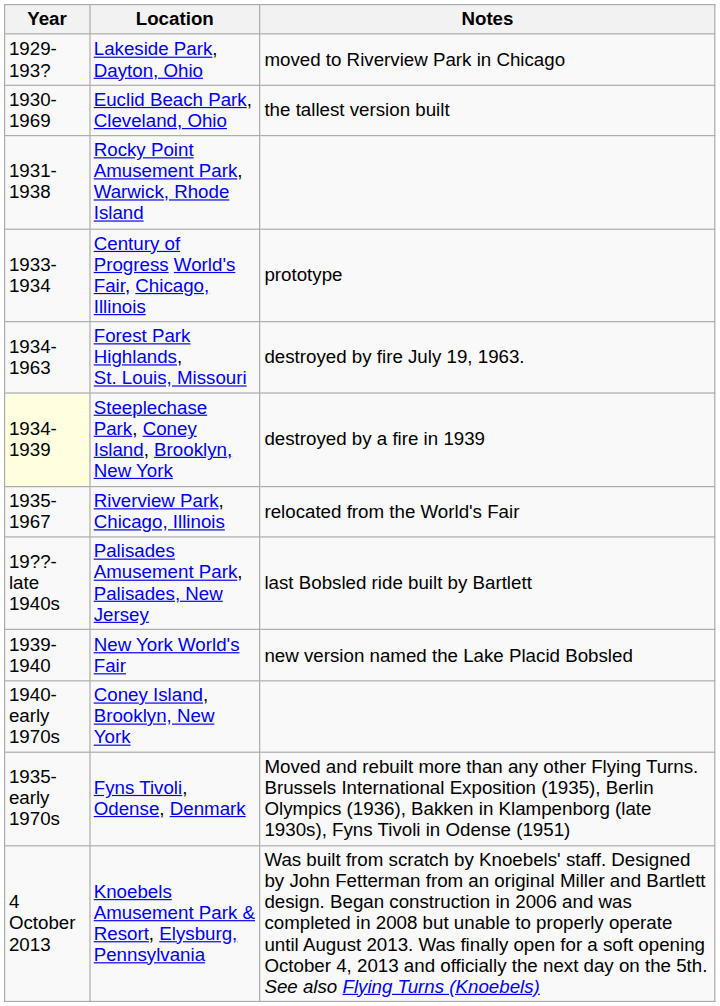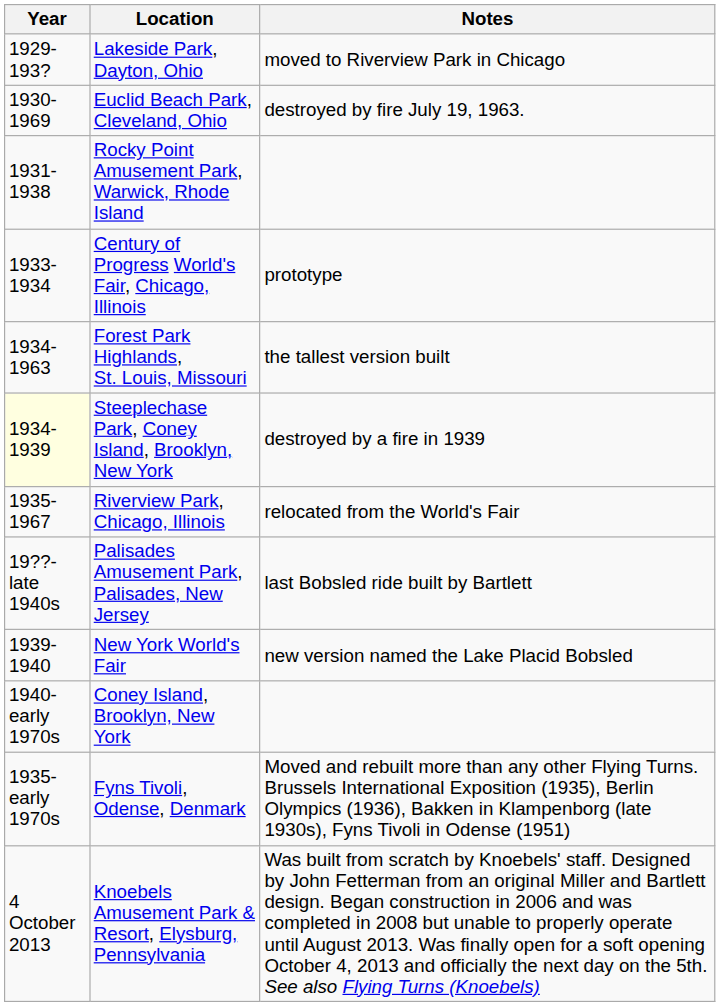 <table class=wikitable>
 <tr>
 <th>Year</th>
 <th>Location</th>
 <th>Notes</th>
 </tr>
 <tr>
 <td>1929-193?</td>
 <td><a href='#'>Lakeside Park</a>, <a href='#'>Dayton, Ohio</a></td>
 <td>moved to Riverview Park in Chicago</td>
 </tr>
 <tr>
 <td>1930-1969</td>
 <td><a href='#'>Euclid Beach Park</a>, <a href='#'>Cleveland, Ohio</a></td>
-<td>the tallest version built</td>
+<td>destroyed by fire July 19, 1963.</td>
 </tr>
 <tr>
 <td>1931-1938</td>
 <td><a href='#'>Rocky Point Amusement Park</a>, <a href='#'>Warwick, Rhode Island</a></td>
 </tr>
 <tr>
 <td>1933-1934</td>
 <td><a href='#'>Century of Progress</a> <a href='#'>World's Fair</a>, <a href='#'>Chicago, Illinois</a></td>
 <td>prototype</td>
 </tr>
 <tr>
 <td>1934-1963</td>
 <td><a href='#'>Forest Park Highlands</a>,<br><a href='#'>St. Louis, Missouri</a></td>
-<td>destroyed by fire July 19, 1963.</td>
+<td>the tallest version built</td>
 </tr>
 <tr>
 <td style="background: lightyellow;">1934-1939</td>
 <td><a href='#'>Steeplechase Park</a>, <a href='#'>Coney Island</a>, <a href='#'>Brooklyn, New York</a></td>
 <td>destroyed by a fire in 1939</td>
 </tr>
 <tr>
 <td>1935-1967</td>
 <td><a href='#'>Riverview Park</a>, <a href='#'>Chicago, Illinois</a></td>
 <td>relocated from the World's Fair</td>
 </tr>
 <tr>
 <td>19??-late 1940s</td>
 <td><a href='#'>Palisades Amusement Park</a>, <a href='#'>Palisades, New Jersey</a></td>
 <td>last Bobsled ride built by Bartlett</td>
 </tr>
 <tr>
 <td>1939-1940</td>
 <td><a href='#'>New York World's Fair</a></td>
 <td>new version named the Lake Placid Bobsled</td>
 </tr>
 <tr>
 <td>1940-early 1970s</td>
 <td><a href='#'>Coney Island</a>, <a href='#'>Brooklyn, New York</a></td>
 </tr>
 <tr>
 <td>1935-early 1970s</td>
 <td><a href='#'>Fyns Tivoli</a>, <a href='#'>Odense</a>, <a href='#'>Denmark</a></td>
 <td>Moved and rebuilt more than any other Flying Turns.  Brussels International Exposition (1935), Berlin Olympics (1936), Bakken in Klampenborg (late 1930s), Fyns Tivoli in Odense (1951)</td>
 </tr>
 <tr>
 <td>4 October 2013</td>
 <td><a href='#'>Knoebels Amusement Park & Resort</a>, <a href='#'>Elysburg, Pennsylvania</a></td>
 <td>Was built from scratch by Knoebels' staff. Designed by John Fetterman from an original Miller and Bartlett design. Began construction in 2006 and was completed in 2008 but unable to properly operate until August 2013. Was finally open for a soft opening October 4, 2013 and officially the next day on the 5th. <em>See also <a href='#'>Flying Turns (Knoebels)</a></em></td>
 </tr>
 </table>
